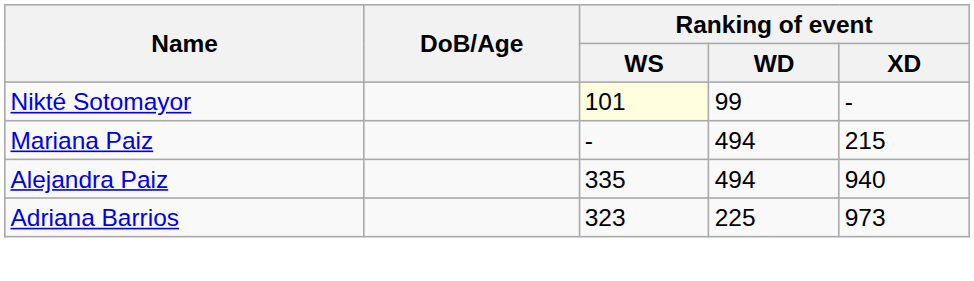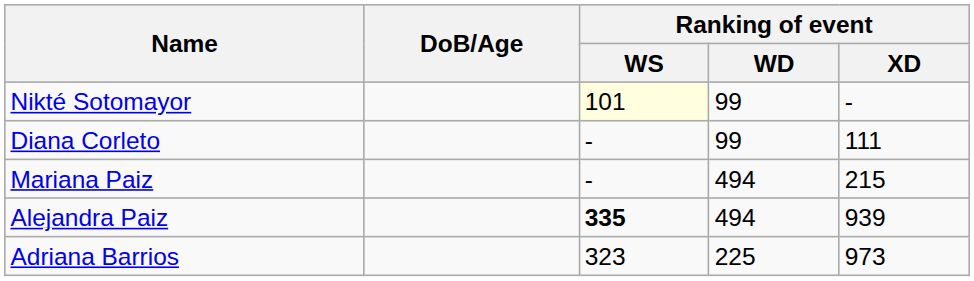 <table class="wikitable" style="width:600px; font-size:95%;">
 <tr>
 <th rowspan="2" align="left">Name</th>
 <th rowspan="2" align="left">DoB/Age</th>
 <th colspan="3" align="center">Ranking of event</th>
 </tr>
 <tr>
 <th align="center">WS</th>
 <th>WD</th>
 <th align="center">XD</th>
 </tr>
 <tr>
 <td><a href='#'>Nikté Sotomayor</a></td>
 <td></td>
 <td style="background: lightyellow;">101</td>
 <td>99</td>
 <td>-</td>
 </tr>
 <tr>
+<td><a href='#'>Diana Corleto</a></td>
+<td></td>
+<td>-</td>
+<td>99</td>
+<td>111</td>
+</tr>
+<tr>
 <td><a href='#'>Mariana Paiz</a></td>
 <td></td>
 <td>-</td>
 <td>494</td>
 <td>215</td>
 </tr>
 <tr>
 <td><a href='#'>Alejandra Paiz</a></td>
 <td></td>
-<td>335</td>
+<td><strong>335</strong></td>
 <td>494</td>
-<td>940</td>
+<td>939</td>
 </tr>
 <tr>
 <td><a href='#'>Adriana Barrios</a></td>
 <td></td>
 <td>323</td>
 <td>225</td>
 <td>973</td>
 </tr>
 </table>
